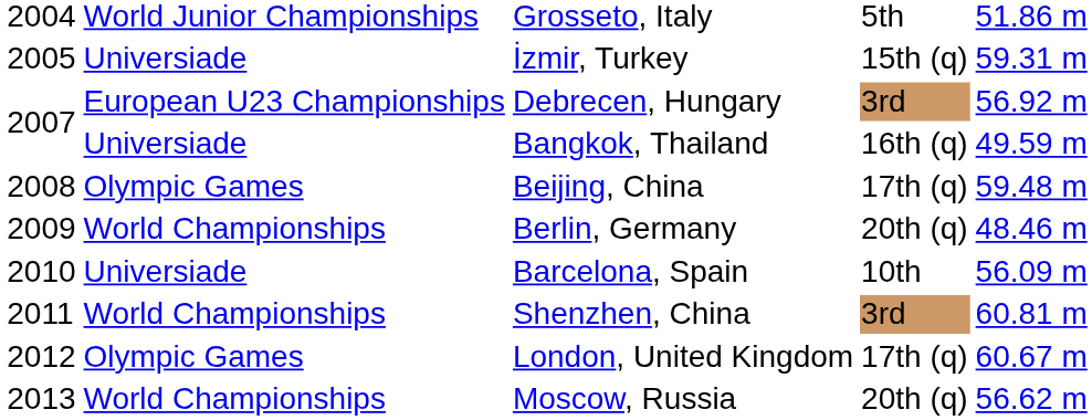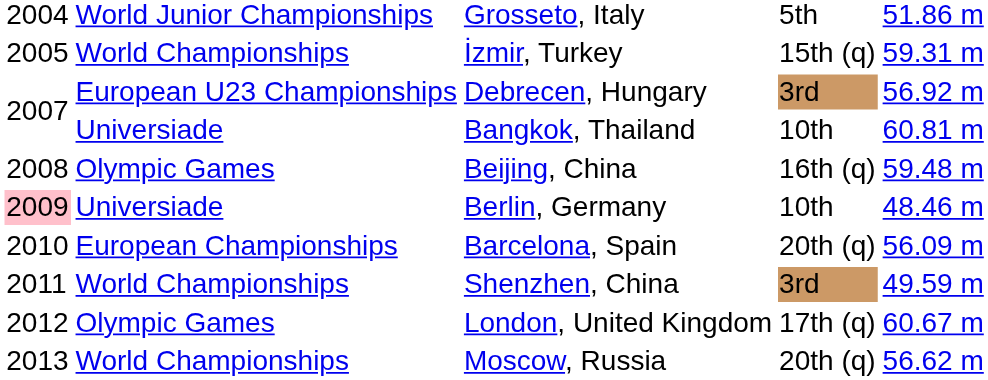 <table>
 <tr>
 <td>2004</td>
 <td><a href='#'>World Junior Championships</a></td>
 <td><a href='#'>Grosseto</a>, Italy</td>
 <td>5th</td>
 <td><a href='#'>51.86 m</a></td>
 </tr>
 <tr>
 <td>2005</td>
-<td><a href='#'>Universiade</a></td>
+<td><a href='#'>World Championships</a></td>
 <td><a href='#'>İzmir</a>, Turkey</td>
 <td>15th (q)</td>
 <td><a href='#'>59.31 m</a></td>
 </tr>
 <tr>
 <td rowspan=2>2007</td>
 <td><a href='#'>European U23 Championships</a></td>
 <td><a href='#'>Debrecen</a>, Hungary</td>
 <td bgcolor=cc9966>3rd</td>
 <td><a href='#'>56.92 m</a></td>
 </tr>
 <tr>
 <td><a href='#'>Universiade</a></td>
 <td><a href='#'>Bangkok</a>, Thailand</td>
-<td>16th (q)</td>
-<td><a href='#'>49.59 m</a></td>
+<td>10th</td>
+<td><a href='#'>60.81 m</a></td>
 </tr>
 <tr>
 <td>2008</td>
 <td><a href='#'>Olympic Games</a></td>
 <td><a href='#'>Beijing</a>, China</td>
-<td>17th (q)</td>
+<td>16th (q)</td>
 <td><a href='#'>59.48 m</a></td>
 </tr>
 <tr>
-<td>2009</td>
-<td><a href='#'>World Championships</a></td>
+<td style="background: pink;">2009</td>
+<td><a href='#'>Universiade</a></td>
 <td><a href='#'>Berlin</a>, Germany</td>
-<td>20th (q)</td>
+<td>10th</td>
 <td><a href='#'>48.46 m</a></td>
 </tr>
 <tr>
 <td>2010</td>
-<td><a href='#'>Universiade</a></td>
+<td><a href='#'>European Championships</a></td>
 <td><a href='#'>Barcelona</a>, Spain</td>
-<td>10th</td>
+<td>20th (q)</td>
 <td><a href='#'>56.09 m</a></td>
 </tr>
 <tr>
 <td>2011</td>
 <td><a href='#'>World Championships</a></td>
 <td><a href='#'>Shenzhen</a>, China</td>
 <td bgcolor=cc9966>3rd</td>
-<td><a href='#'>60.81 m</a></td>
+<td><a href='#'>49.59 m</a></td>
 </tr>
 <tr>
 <td>2012</td>
 <td><a href='#'>Olympic Games</a></td>
 <td><a href='#'>London</a>, United Kingdom</td>
 <td>17th (q)</td>
 <td><a href='#'>60.67 m</a></td>
 </tr>
 <tr>
 <td>2013</td>
 <td><a href='#'>World Championships</a></td>
 <td><a href='#'>Moscow</a>, Russia</td>
 <td>20th (q)</td>
 <td><a href='#'>56.62 m</a></td>
 </tr>
 </table>
